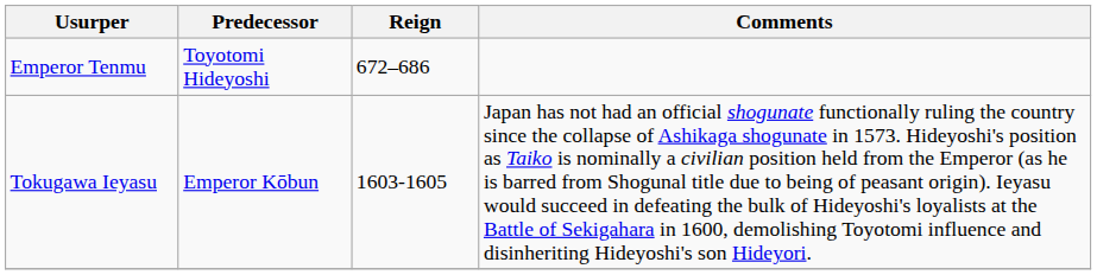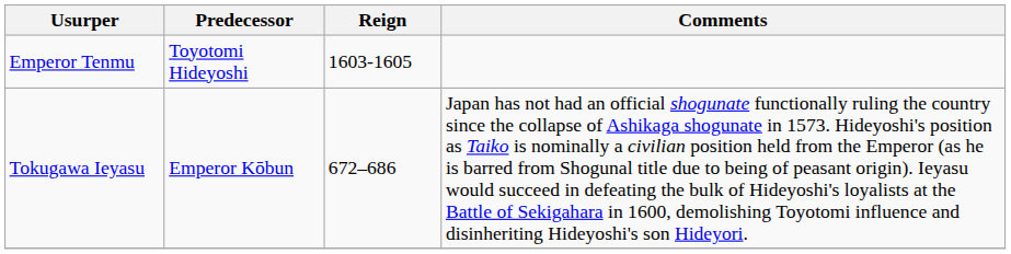 <table class="wikitable">
 <tr>
 <th width="125">Usurper</th>
 <th width="125">Predecessor</th>
 <th width="90">Reign</th>
 <th width="460">Comments</th>
 </tr>
 <tr>
 <td><a href='#'>Emperor Tenmu</a></td>
 <td><a href='#'>Toyotomi Hideyoshi</a></td>
-<td>672–686</td>
+<td>1603-1605</td>
 <td></td>
 </tr>
 <tr>
 <td><a href='#'>Tokugawa Ieyasu</a></td>
 <td><a href='#'>Emperor Kōbun</a></td>
-<td>1603-1605</td>
+<td>672–686</td>
 <td>Japan has not had an official <em><a href='#'>shogunate</a></em> functionally ruling the country since the collapse of <a href='#'>Ashikaga shogunate</a> in 1573. Hideyoshi's position as <em><a href='#'>Taiko</a></em> is nominally a <em>civilian</em> position held from the Emperor (as he is barred from Shogunal title due to being of peasant origin). Ieyasu would succeed in defeating the bulk of Hideyoshi's loyalists at the <a href='#'>Battle of Sekigahara</a> in 1600, demolishing Toyotomi influence and disinheriting Hideyoshi's son <a href='#'>Hideyori</a>.</td>
 </tr>
 <tr>
 </tr>
 </table>
